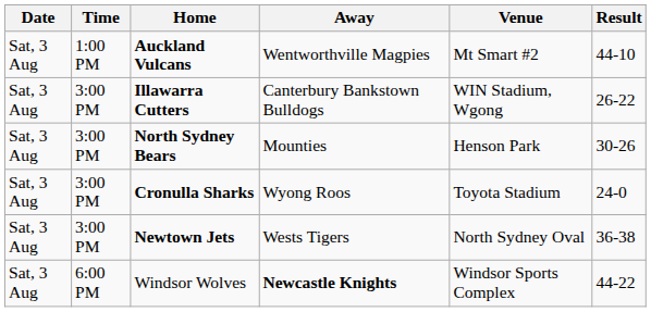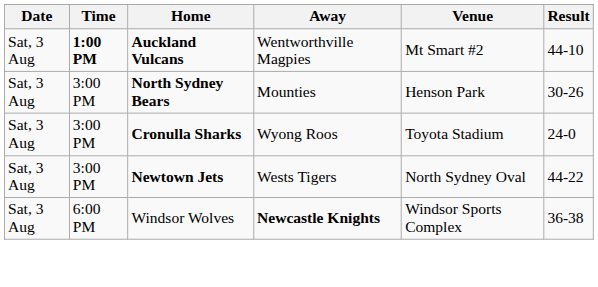 <table align="center" class="wikitable">
 <tr bgcolor="#FF0033">
 </tr>
 <tr>
 <th>Date</th>
 <th>Time</th>
 <th>Home</th>
 <th>Away</th>
 <th>Venue</th>
 <th>Result</th>
 </tr>
 <tr>
 <td>Sat, 3 Aug</td>
-<td>1:00 PM</td>
+<td><strong>1:00 PM</strong></td>
 <td><strong>Auckland Vulcans</strong></td>
 <td>Wentworthville Magpies</td>
 <td>Mt Smart #2</td>
 <td>44-10</td>
-</tr>
-<tr>
-<td>Sat, 3 Aug</td>
-<td>3:00 PM</td>
-<td><strong>	Illawarra Cutters</strong></td>
-<td>Canterbury Bankstown Bulldogs</td>
-<td>WIN Stadium, Wgong</td>
-<td>26-22</td>
 </tr>
 <tr>
 <td>Sat, 3 Aug</td>
 <td>3:00 PM</td>
 <td><strong>  North Sydney Bears</strong></td>
 <td>Mounties</td>
 <td>Henson Park</td>
 <td>30-26</td>
 </tr>
 <tr>
 <td>Sat, 3 Aug</td>
 <td>3:00 PM</td>
 <td><strong>	Cronulla Sharks</strong></td>
 <td>Wyong Roos</td>
 <td>Toyota Stadium</td>
 <td>24-0</td>
 </tr>
 <tr>
 <td>Sat, 3 Aug</td>
 <td>3:00 PM</td>
 <td><strong>	Newtown Jets</strong></td>
 <td>Wests Tigers</td>
 <td>North Sydney Oval</td>
-<td>36-38</td>
+<td>44-22</td>
 </tr>
 <tr>
 <td>Sat, 3 Aug</td>
 <td>6:00 PM</td>
 <td>Windsor Wolves</td>
 <td><strong>Newcastle Knights</strong></td>
 <td>Windsor Sports Complex</td>
-<td>44-22</td>
+<td>36-38</td>
 </tr>
 </table>
